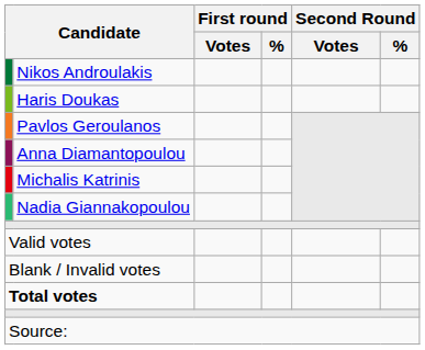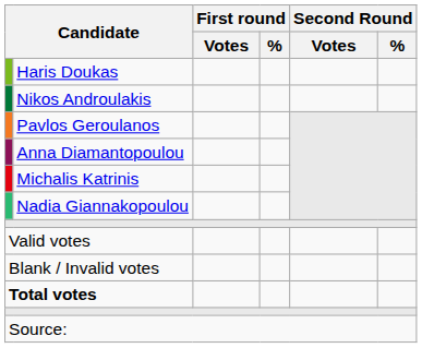 <table class="wikitable" style="text-align:right; font-size:95%;">
 <tr style="background-color:#E9E9E9;text-align:center;">
 <th rowspan="2" colspan="2" align="left">Candidate</th>
 <th colspan="2">First round</th>
 <th colspan="2">Second Round</th>
 </tr>
 <tr style="background-color:#E9E9E9;text-align:center;">
 <th>Votes</th>
 <th>%</th>
 <th>Votes</th>
 <th>%</th>
 </tr>
 <tr>
+<td style="background-color:#7ABA1E"></td>
+<td style="text-align:left;"><a href='#'>Haris Doukas</a></td>
+<td><strong></strong></td>
+<td><strong></strong></td>
+<td></td>
+<td></td>
+</tr>
+<tr>
 <td style="background-color:#007838"></td>
 <td style="text-align:left;"><a href='#'>Nikos Androulakis</a></td>
 <td><strong></strong></td>
 <td><strong></strong></td>
 <td><strong></strong></td>
 <td><strong></strong></td>
-</tr>
-<tr>
-<td style="background-color:#7ABA1E"></td>
-<td style="text-align:left;"><a href='#'>Haris Doukas</a></td>
-<td><strong></strong></td>
-<td><strong></strong></td>
-<td></td>
-<td></td>
 </tr>
 <tr>
 <td style="background-color:#F47921"></td>
 <td style="text-align:left;"><a href='#'>Pavlos Geroulanos</a></td>
 <td></td>
 <td></td>
 <td colspan="2" rowspan="4" style="background-color:#E9E9E9"></td>
 </tr>
 <tr>
 <td style="background-color:#8C1157"></td>
 <td style="text-align:left;"><a href='#'>Anna Diamantopoulou</a></td>
 <td></td>
 <td></td>
 </tr>
 <tr>
 <td style="background-color:#E4010F"></td>
 <td style="text-align:left;"><a href='#'>Michalis Katrinis</a></td>
 <td></td>
 <td></td>
 </tr>
 <tr>
 <td style="background-color:#2ABA72"></td>
 <td style="text-align:left;"><a href='#'>Nadia Giannakopoulou</a></td>
 <td></td>
 <td></td>
 </tr>
 <tr>
 <td colspan="6" style="background-color:#E9E9E9"></td>
 </tr>
 <tr>
 <td colspan="2" align="left">Valid votes</td>
 <td></td>
 <td></td>
 <td></td>
 <td></td>
 </tr>
 <tr>
 <td colspan="2" align="left">Blank / Invalid votes</td>
 <td></td>
 <td></td>
 <td></td>
 <td></td>
 </tr>
 <tr style="font-weight:bold;">
 <td colspan="2" align="left">Total votes</td>
 <td></td>
 <td></td>
 <td></td>
 <td></td>
 </tr>
 <tr>
 <td colspan="6" style="background-color:#E9E9E9"></td>
 </tr>
 <tr>
 <td colspan="6" align="left">Source:  <div> </div></td>
 </tr>
 </table>
